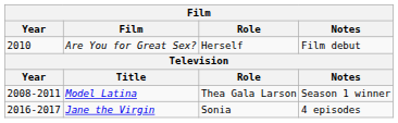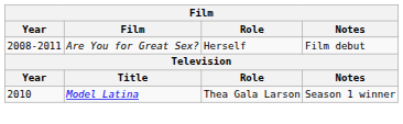 <table class="wikitable">
 <tr>
 <th colspan=4>Film</th>
 </tr>
 <tr>
 <th>Year</th>
 <th>Film</th>
 <th>Role</th>
 <th>Notes</th>
 </tr>
 <tr>
-<td>2010</td>
+<td>2008-2011</td>
 <td><em>Are You for Great Sex?</em></td>
 <td>Herself</td>
 <td>Film debut</td>
 </tr>
 <tr>
 <th colspan=4>Television</th>
 </tr>
 <tr>
 <th>Year</th>
 <th>Title</th>
 <th>Role</th>
 <th>Notes</th>
 </tr>
 <tr>
-<td>2008-2011</td>
+<td>2010</td>
 <td><em><a href='#'>Model Latina</a></em></td>
 <td>Thea Gala Larson</td>
 <td>Season 1 winner</td>
 </tr>
-<tr>
-<td>2016-2017</td>
-<td><em><a href='#'>Jane the Virgin</a></em></td>
-<td>Sonia</td>
-<td>4 episodes</td>
-</tr>
 </table>
